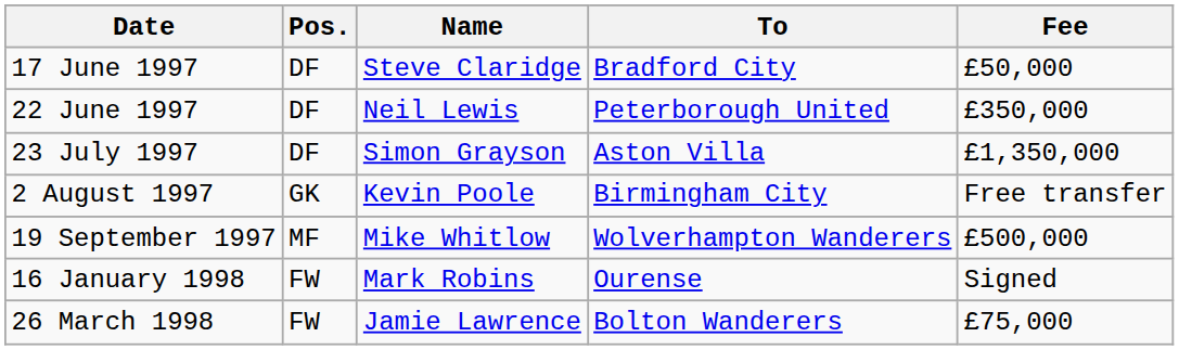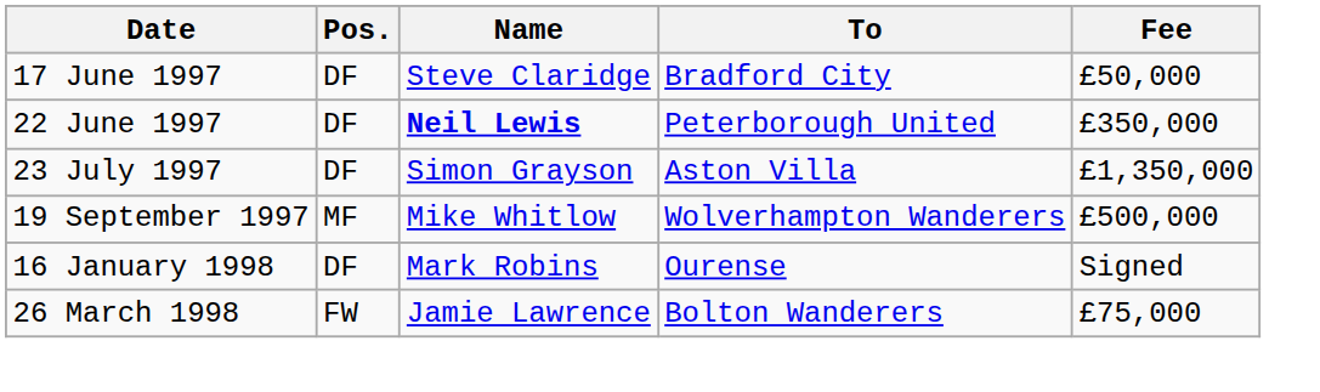 <table class="wikitable">
 <tr>
 <th>Date</th>
 <th>Pos.</th>
 <th>Name</th>
 <th>To</th>
 <th>Fee</th>
 </tr>
 <tr>
 <td>17 June 1997</td>
 <td>DF</td>
 <td> <a href='#'>Steve Claridge</a></td>
 <td><a href='#'>Bradford City</a></td>
 <td>£50,000</td>
 </tr>
 <tr>
 <td>22 June 1997</td>
 <td>DF</td>
-<td> <a href='#'>Neil Lewis</a></td>
+<td><strong> <a href='#'>Neil Lewis</a></strong></td>
 <td><a href='#'>Peterborough United</a></td>
 <td>£350,000</td>
 </tr>
 <tr>
 <td>23 July 1997</td>
 <td>DF</td>
 <td> <a href='#'>Simon Grayson</a></td>
 <td><a href='#'>Aston Villa</a></td>
 <td>£1,350,000</td>
 </tr>
 <tr>
-<td>2 August 1997</td>
-<td>GK</td>
-<td> <a href='#'>Kevin Poole</a></td>
-<td><a href='#'>Birmingham City</a></td>
-<td>Free transfer</td>
-</tr>
-<tr>
 <td>19 September 1997</td>
 <td>MF</td>
 <td> <a href='#'>Mike Whitlow</a></td>
 <td><a href='#'>Wolverhampton Wanderers</a></td>
 <td>£500,000</td>
 </tr>
 <tr>
 <td>16 January 1998</td>
-<td>FW</td>
+<td>DF</td>
 <td> <a href='#'>Mark Robins</a></td>
 <td><a href='#'>Ourense</a></td>
 <td>Signed</td>
 </tr>
 <tr>
 <td>26 March 1998</td>
 <td>FW</td>
 <td> <a href='#'>Jamie Lawrence</a></td>
 <td><a href='#'>Bolton Wanderers</a></td>
 <td>£75,000</td>
 </tr>
 </table>
